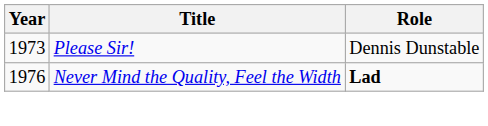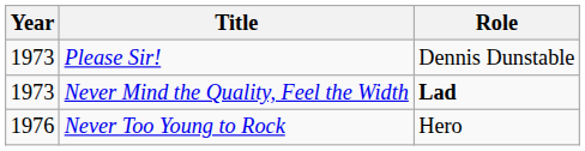 <table class="wikitable">
 <tr>
 <th>Year</th>
 <th>Title</th>
 <th>Role</th>
 </tr>
 <tr>
 <td>1973</td>
 <td><em><a href='#'>Please Sir!</a></em></td>
 <td>Dennis Dunstable</td>
 </tr>
 <tr>
-<td>1976</td>
+<td>1973</td>
 <td><em><a href='#'>Never Mind the Quality, Feel the Width</a></em></td>
 <td><strong>Lad</strong></td>
 </tr>
+<tr>
+<td>1976</td>
+<td><em><a href='#'>Never Too Young to Rock</a></em></td>
+<td>Hero</td>
+</tr>
 </table>
